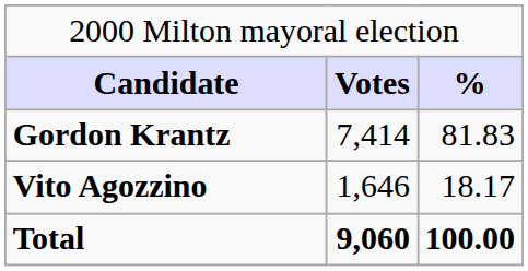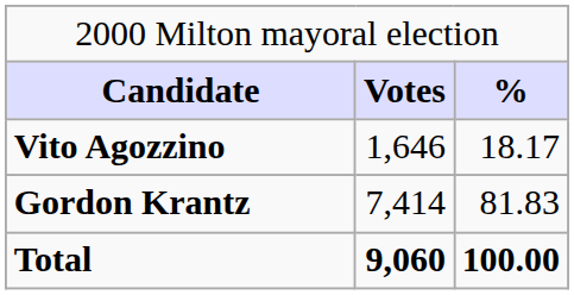 <table class="wikitable sortable">
 <tr>
 <td colspan="3" style="text-align:center;">2000 Milton mayoral election</td>
 </tr>
 <tr>
 <th style="background:#ddf; width:150px;">Candidate</th>
 <th style="background:#ddf;">Votes</th>
 <th style="background:#ddf;">%</th>
 </tr>
 <tr>
+<td><strong>Vito Agozzino</strong></td>
+<td align=right>1,646</td>
+<td align=right>18.17</td>
+</tr>
+<tr>
 <td><strong>Gordon Krantz</strong></td>
 <td align=right>7,414</td>
 <td align=right>81.83</td>
-</tr>
-<tr>
-<td><strong>Vito Agozzino</strong></td>
-<td align=right>1,646</td>
-<td align=right>18.17</td>
 </tr>
 <tr>
 <td><strong>Total</strong></td>
 <td align=right><strong>9,060</strong></td>
 <td align=right><strong>100.00</strong></td>
 </tr>
 </table>
